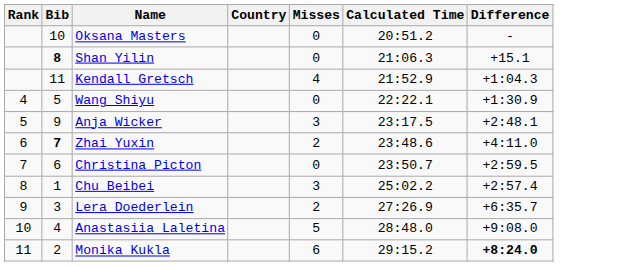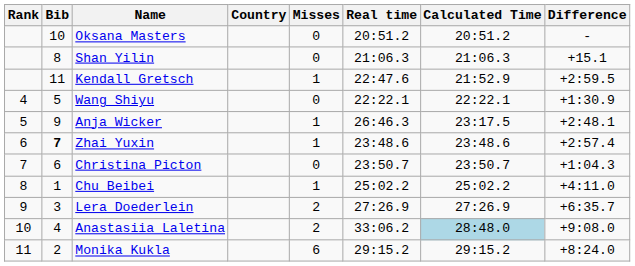 <table class="wikitable sortable" style="text-align:center">
 <tr>
 <th>Rank</th>
 <th>Bib</th>
 <th>Name</th>
 <th>Country</th>
 <th>Misses</th>
+<th>Real time</th>
 <th>Calculated Time</th>
 <th>Difference</th>
 </tr>
 <tr>
 <td></td>
 <td>10</td>
 <td align="left"><a href='#'>Oksana Masters</a></td>
 <td align="left"></td>
 <td>0</td>
 <td>20:51.2</td>
+<td>20:51.2</td>
 <td>-</td>
 </tr>
 <tr>
 <td></td>
-<td><strong>8</strong></td>
+<td>8</td>
 <td align="left"><a href='#'>Shan Yilin</a></td>
 <td align="left"></td>
 <td>0</td>
+<td>21:06.3</td>
 <td>21:06.3</td>
 <td>+15.1</td>
 </tr>
 <tr>
 <td></td>
 <td>11</td>
 <td align="left"><a href='#'>Kendall Gretsch</a></td>
 <td align="left"></td>
-<td>4</td>
+<td>1</td>
+<td>22:47.6</td>
 <td>21:52.9</td>
-<td>+1:04.3</td>
+<td>+2:59.5</td>
 </tr>
 <tr>
 <td>4</td>
 <td>5</td>
 <td align="left"><a href='#'>Wang Shiyu</a></td>
 <td align="left"></td>
 <td>0</td>
 <td>22:22.1</td>
+<td>22:22.1</td>
 <td>+1:30.9</td>
 </tr>
 <tr>
 <td>5</td>
 <td>9</td>
 <td align="left"><a href='#'>Anja Wicker</a></td>
 <td align="left"></td>
-<td>3</td>
+<td>1</td>
+<td>26:46.3</td>
 <td>23:17.5</td>
 <td>+2:48.1</td>
 </tr>
 <tr>
 <td>6</td>
 <td><strong>7</strong></td>
 <td align="left"><a href='#'>Zhai Yuxin</a></td>
 <td align="left"></td>
-<td>2</td>
+<td>1</td>
 <td>23:48.6</td>
-<td>+4:11.0</td>
+<td>23:48.6</td>
+<td>+2:57.4</td>
 </tr>
 <tr>
 <td>7</td>
 <td>6</td>
 <td align="left"><a href='#'>Christina Picton</a></td>
 <td align="left"></td>
 <td>0</td>
 <td>23:50.7</td>
-<td>+2:59.5</td>
+<td>23:50.7</td>
+<td>+1:04.3</td>
 </tr>
 <tr>
 <td>8</td>
 <td>1</td>
 <td align="left"><a href='#'>Chu Beibei</a></td>
 <td align="left"></td>
-<td>3</td>
+<td>1</td>
 <td>25:02.2</td>
-<td>+2:57.4</td>
+<td>25:02.2</td>
+<td>+4:11.0</td>
 </tr>
 <tr>
 <td>9</td>
 <td>3</td>
 <td align="left"><a href='#'>Lera Doederlein</a></td>
 <td align="left"></td>
 <td>2</td>
 <td>27:26.9</td>
+<td>27:26.9</td>
 <td>+6:35.7</td>
 </tr>
 <tr>
 <td>10</td>
 <td>4</td>
 <td align="left"><a href='#'>Anastasiia Laletina</a></td>
 <td align="left"></td>
-<td>5</td>
-<td>28:48.0</td>
+<td>2</td>
+<td>33:06.2</td>
+<td style="background: lightblue;">28:48.0</td>
 <td>+9:08.0</td>
 </tr>
 <tr>
 <td>11</td>
 <td>2</td>
 <td align="left"><a href='#'>Monika Kukla</a></td>
 <td align="left"></td>
 <td>6</td>
 <td>29:15.2</td>
-<td><strong>+8:24.0</strong></td>
+<td>29:15.2</td>
+<td>+8:24.0</td>
 </tr>
 </table>
